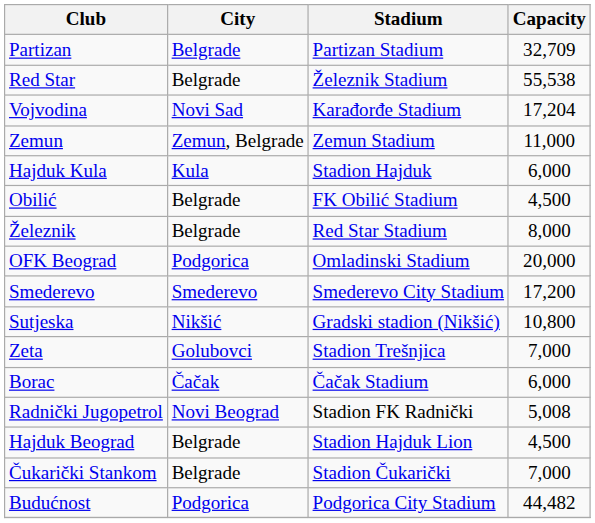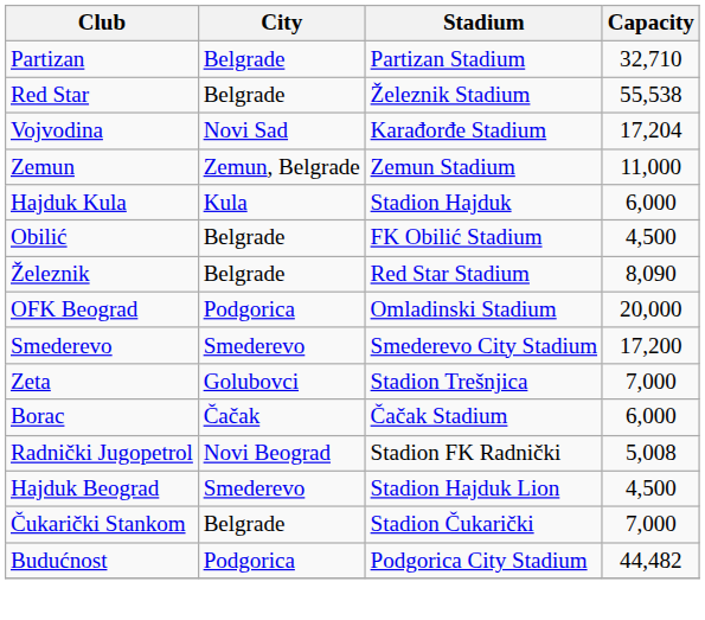 <table class="wikitable sortable">
 <tr>
 <th>Club</th>
 <th>City</th>
 <th>Stadium</th>
 <th>Capacity</th>
 </tr>
 <tr>
 <td><a href='#'>Partizan</a></td>
 <td><a href='#'>Belgrade</a></td>
 <td><a href='#'>Partizan Stadium</a></td>
-<td align="center">32,709</td>
+<td align="center">32,710</td>
 </tr>
 <tr>
 <td><a href='#'>Red Star</a></td>
 <td>Belgrade</td>
 <td><a href='#'>Železnik Stadium</a></td>
 <td align="center">55,538</td>
 </tr>
 <tr>
 <td><a href='#'>Vojvodina</a></td>
 <td><a href='#'>Novi Sad</a></td>
 <td><a href='#'>Karađorđe Stadium</a></td>
 <td align="center">17,204</td>
 </tr>
 <tr>
 <td><a href='#'>Zemun</a></td>
 <td><a href='#'>Zemun</a>, Belgrade</td>
 <td><a href='#'>Zemun Stadium</a></td>
 <td align="center">11,000</td>
 </tr>
 <tr>
 <td><a href='#'>Hajduk Kula</a></td>
 <td><a href='#'>Kula</a></td>
 <td><a href='#'>Stadion Hajduk</a></td>
 <td align="center">6,000</td>
 </tr>
 <tr>
 <td><a href='#'>Obilić</a></td>
 <td>Belgrade</td>
 <td><a href='#'>FK Obilić Stadium</a></td>
 <td align="center">4,500</td>
 </tr>
 <tr>
 <td><a href='#'>Železnik</a></td>
 <td>Belgrade</td>
 <td><a href='#'>Red Star Stadium</a></td>
-<td align="center">8,000</td>
+<td align="center">8,090</td>
 </tr>
 <tr>
 <td><a href='#'>OFK Beograd</a></td>
 <td><a href='#'>Podgorica</a></td>
 <td><a href='#'>Omladinski Stadium</a></td>
 <td align="center">20,000</td>
 </tr>
 <tr>
 <td><a href='#'>Smederevo</a></td>
 <td><a href='#'>Smederevo</a></td>
 <td><a href='#'>Smederevo City Stadium</a></td>
 <td align="center">17,200</td>
-</tr>
-<tr>
-<td><a href='#'>Sutjeska</a></td>
-<td><a href='#'>Nikšić</a></td>
-<td><a href='#'>Gradski stadion (Nikšić)</a></td>
-<td align="center">10,800</td>
 </tr>
 <tr>
 <td><a href='#'>Zeta</a></td>
 <td><a href='#'>Golubovci</a></td>
 <td><a href='#'>Stadion Trešnjica</a></td>
 <td align="center">7,000</td>
 </tr>
 <tr>
 <td><a href='#'>Borac</a></td>
 <td><a href='#'>Čačak</a></td>
 <td><a href='#'>Čačak Stadium</a></td>
 <td align="center">6,000</td>
 </tr>
 <tr>
 <td><a href='#'>Radnički Jugopetrol</a></td>
 <td><a href='#'>Novi Beograd</a></td>
 <td>Stadion FK Radnički</td>
 <td align="center">5,008</td>
 </tr>
 <tr>
 <td><a href='#'>Hajduk Beograd</a></td>
-<td>Belgrade</td>
+<td><a href='#'>Smederevo</a></td>
 <td><a href='#'>Stadion Hajduk Lion</a></td>
 <td align="center">4,500</td>
 </tr>
 <tr>
 <td><a href='#'>Čukarički Stankom</a></td>
 <td>Belgrade</td>
 <td><a href='#'>Stadion Čukarički</a></td>
 <td align="center">7,000</td>
 </tr>
 <tr>
 <td><a href='#'>Budućnost</a></td>
 <td><a href='#'>Podgorica</a></td>
 <td><a href='#'>Podgorica City Stadium</a></td>
 <td align="center">44,482</td>
 </tr>
 <tr>
 </tr>
 </table>
